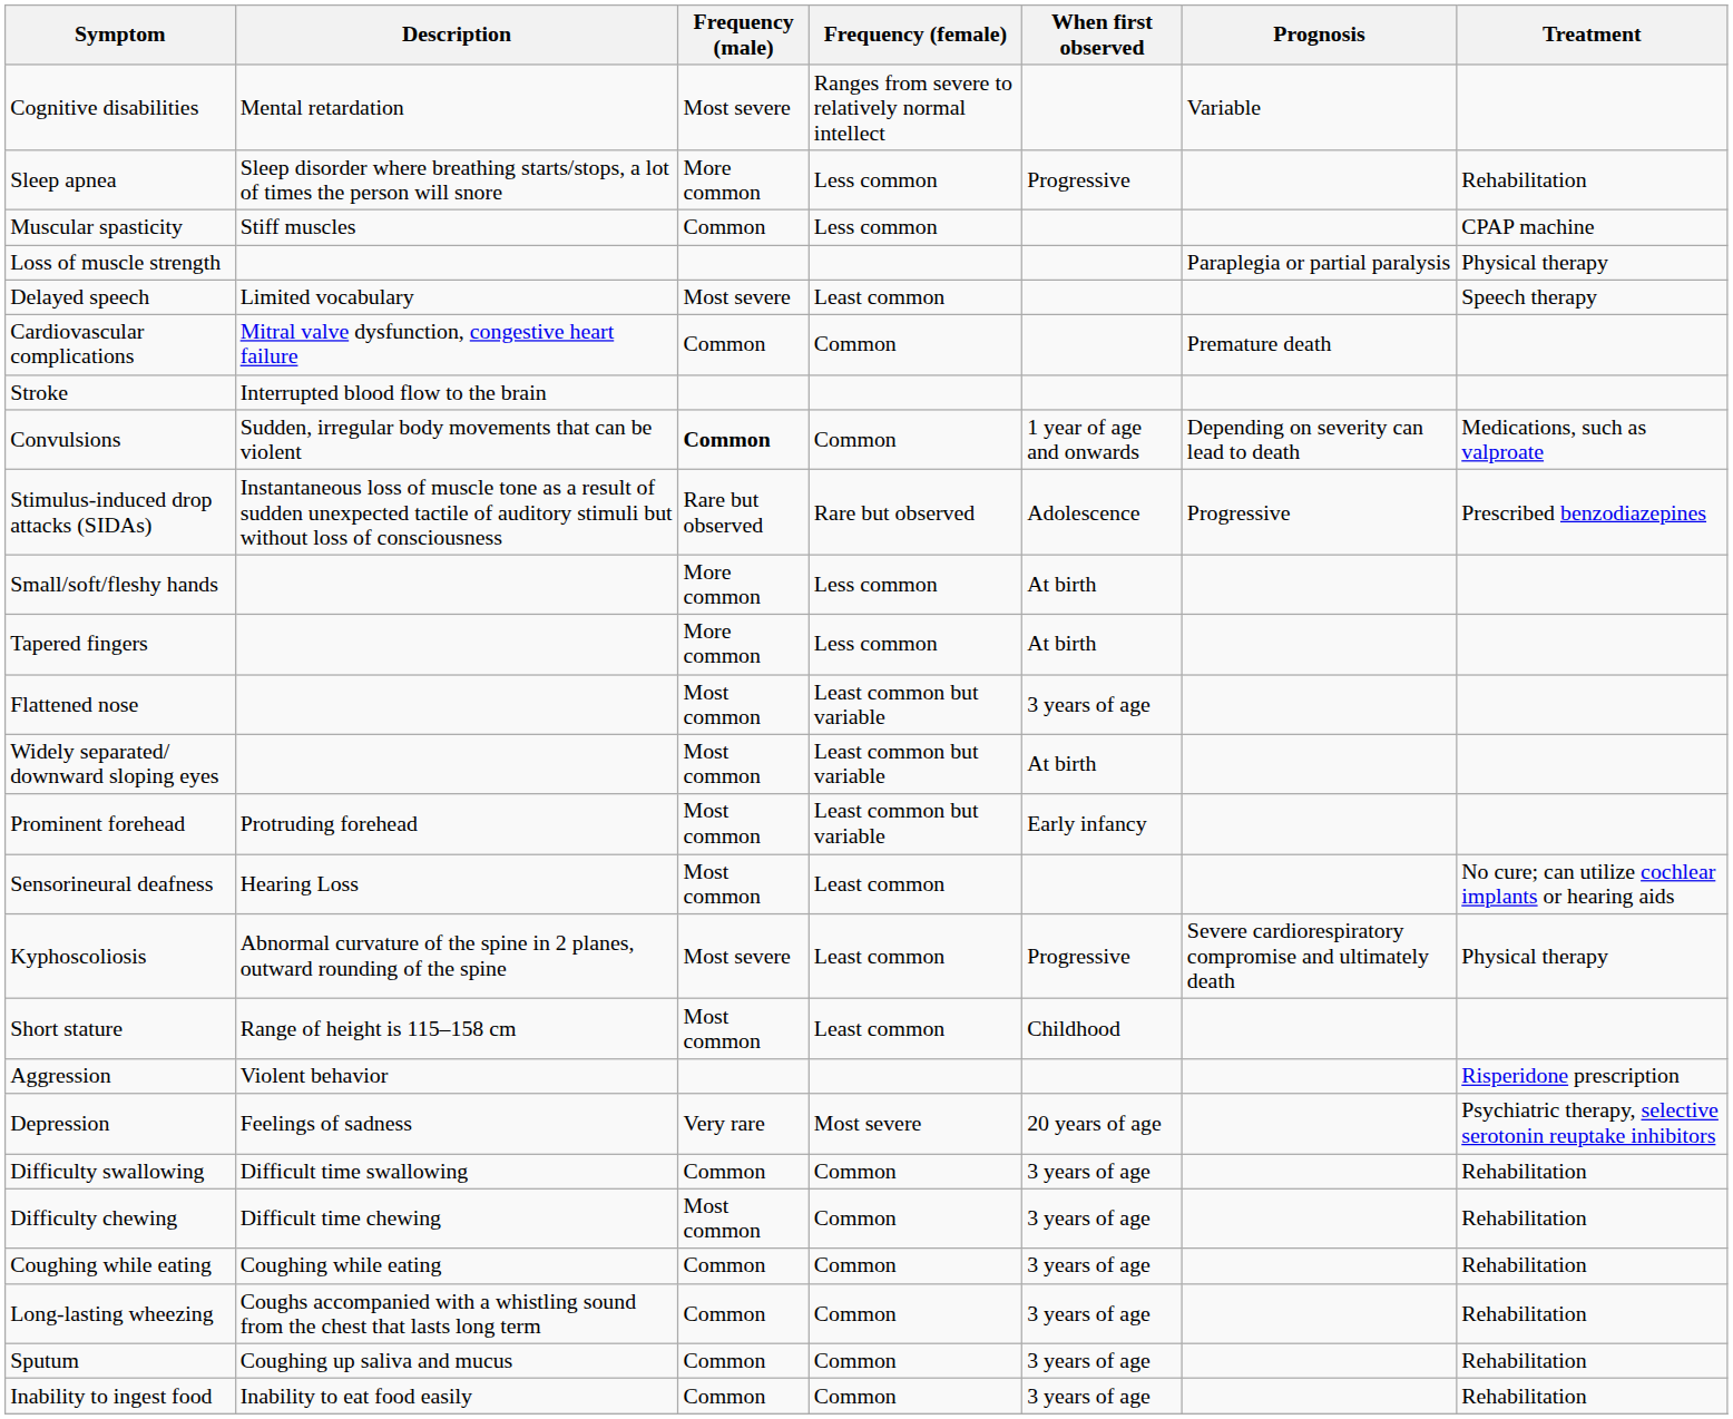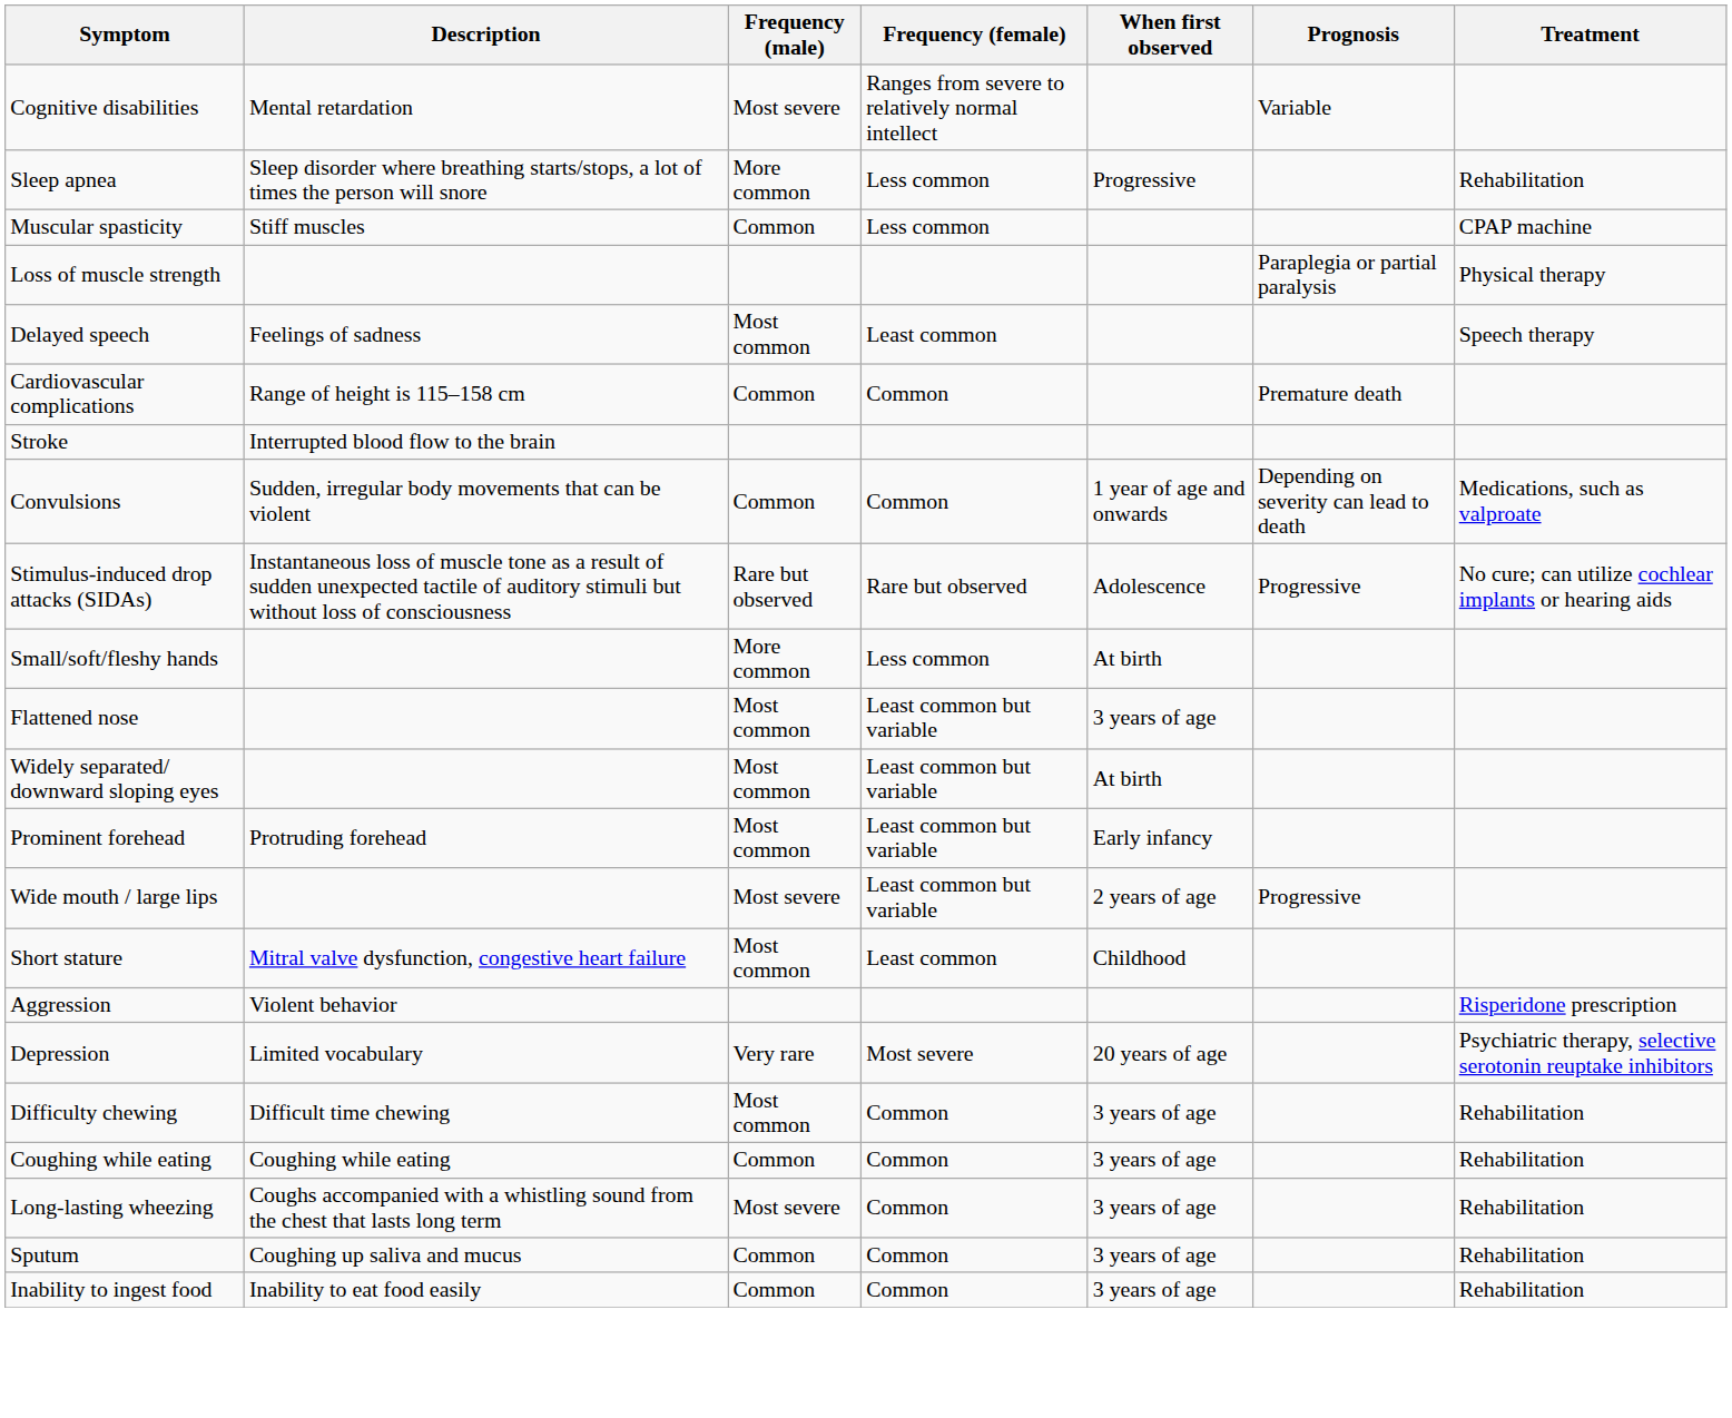 <table class="wikitable">
 <tr>
 <th>Symptom</th>
 <th>Description</th>
 <th>Frequency (male)</th>
 <th>Frequency (female)</th>
 <th>When first observed</th>
 <th>Prognosis</th>
 <th>Treatment</th>
 </tr>
 <tr>
 <td>Cognitive disabilities</td>
 <td>Mental retardation</td>
 <td>Most severe</td>
 <td>Ranges from severe to relatively normal intellect</td>
 <td></td>
 <td>Variable</td>
 <td></td>
 </tr>
 <tr>
 <td>Sleep apnea</td>
 <td>Sleep disorder where breathing starts/stops, a lot of times the person will snore</td>
 <td>More common</td>
 <td>Less common</td>
 <td>Progressive</td>
 <td></td>
 <td>Rehabilitation</td>
 </tr>
 <tr>
 <td>Muscular spasticity</td>
 <td>Stiff muscles</td>
 <td>Common</td>
 <td>Less common</td>
 <td></td>
 <td></td>
 <td>CPAP machine</td>
 </tr>
 <tr>
 <td>Loss of muscle strength</td>
 <td></td>
 <td></td>
 <td></td>
 <td></td>
 <td>Paraplegia or partial paralysis</td>
 <td>Physical therapy</td>
 </tr>
 <tr>
 <td>Delayed speech</td>
-<td>Limited vocabulary</td>
-<td>Most severe</td>
+<td>Feelings of sadness</td>
+<td>Most common</td>
 <td>Least common</td>
 <td></td>
 <td></td>
 <td>Speech therapy</td>
 </tr>
 <tr>
 <td>Cardiovascular complications</td>
-<td><a href='#'>Mitral valve</a> dysfunction, <a href='#'>congestive heart failure</a></td>
+<td>Range of height is 115–158 cm</td>
 <td>Common</td>
 <td>Common</td>
 <td></td>
 <td>Premature death</td>
 <td></td>
 </tr>
 <tr>
 <td>Stroke</td>
 <td>Interrupted blood flow to the brain</td>
 <td></td>
 <td></td>
 <td></td>
 <td></td>
 <td></td>
 </tr>
 <tr>
 <td>Convulsions</td>
 <td>Sudden, irregular body movements that can be violent</td>
-<td><strong>Common</strong></td>
+<td>Common</td>
 <td>Common</td>
 <td>1 year of age and onwards</td>
 <td>Depending on severity can lead to death</td>
 <td>Medications, such as <a href='#'>valproate</a></td>
 </tr>
 <tr>
 <td>Stimulus-induced drop attacks (SIDAs)</td>
 <td>Instantaneous loss of muscle tone as a result of sudden unexpected tactile of auditory stimuli but without loss of consciousness</td>
 <td>Rare but observed</td>
 <td>Rare but observed</td>
 <td>Adolescence</td>
 <td>Progressive</td>
-<td>Prescribed <a href='#'>benzodiazepines</a></td>
+<td>No cure; can utilize <a href='#'>cochlear implants</a> or hearing aids</td>
 </tr>
 <tr>
 <td>Small/soft/fleshy hands</td>
-<td></td>
-<td>More common</td>
-<td>Less common</td>
-<td>At birth</td>
-<td></td>
-<td></td>
-</tr>
-<tr>
-<td>Tapered fingers</td>
 <td></td>
 <td>More common</td>
 <td>Less common</td>
 <td>At birth</td>
 <td></td>
 <td></td>
 </tr>
 <tr>
 <td>Flattened nose</td>
 <td></td>
 <td>Most common</td>
 <td>Least common but variable</td>
 <td>3 years of age</td>
 <td></td>
 <td></td>
 </tr>
 <tr>
 <td>Widely separated/ downward sloping eyes</td>
 <td></td>
 <td>Most common</td>
 <td>Least common but variable</td>
 <td>At birth</td>
 <td></td>
 <td></td>
 </tr>
 <tr>
 <td>Prominent forehead</td>
 <td>Protruding forehead</td>
 <td>Most common</td>
 <td>Least common but variable</td>
 <td>Early infancy</td>
 <td></td>
 <td></td>
 </tr>
 <tr>
-<td>Sensorineural deafness</td>
-<td>Hearing Loss</td>
-<td>Most common</td>
-<td>Least common</td>
+<td>Wide mouth / large lips</td>
 <td></td>
+<td>Most severe</td>
+<td>Least common but variable</td>
+<td>2 years of age</td>
+<td>Progressive</td>
 <td></td>
-<td>No cure; can utilize <a href='#'>cochlear implants</a> or hearing aids</td>
-</tr>
-<tr>
-<td>Kyphoscoliosis</td>
-<td>Abnormal curvature of the spine in 2 planes, outward rounding of the spine</td>
-<td>Most severe</td>
-<td>Least common</td>
-<td>Progressive</td>
-<td>Severe cardiorespiratory compromise and ultimately death</td>
-<td>Physical therapy</td>
 </tr>
 <tr>
 <td>Short stature</td>
-<td>Range of height is 115–158 cm</td>
+<td><a href='#'>Mitral valve</a> dysfunction, <a href='#'>congestive heart failure</a></td>
 <td>Most common</td>
 <td>Least common</td>
 <td>Childhood</td>
 <td></td>
 <td></td>
 </tr>
 <tr>
 <td>Aggression</td>
 <td>Violent behavior</td>
 <td></td>
 <td></td>
 <td></td>
 <td></td>
 <td><a href='#'>Risperidone</a> prescription</td>
 </tr>
 <tr>
 <td>Depression</td>
-<td>Feelings of sadness</td>
+<td>Limited vocabulary</td>
 <td>Very rare</td>
 <td>Most severe</td>
 <td>20 years of age</td>
 <td></td>
 <td>Psychiatric therapy, <a href='#'>selective serotonin reuptake inhibitors</a></td>
-</tr>
-<tr>
-<td>Difficulty swallowing</td>
-<td>Difficult time swallowing</td>
-<td>Common</td>
-<td>Common</td>
-<td>3 years of age</td>
-<td></td>
-<td>Rehabilitation</td>
 </tr>
 <tr>
 <td>Difficulty chewing</td>
 <td>Difficult time chewing</td>
 <td>Most common</td>
 <td>Common</td>
 <td>3 years of age</td>
 <td></td>
 <td>Rehabilitation</td>
 </tr>
 <tr>
 <td>Coughing while eating</td>
 <td>Coughing while eating</td>
 <td>Common</td>
 <td>Common</td>
 <td>3 years of age</td>
 <td></td>
 <td>Rehabilitation</td>
 </tr>
 <tr>
 <td>Long-lasting wheezing</td>
 <td>Coughs accompanied with a whistling sound from the chest that lasts long term</td>
-<td>Common</td>
+<td>Most severe</td>
 <td>Common</td>
 <td>3 years of age</td>
 <td></td>
 <td>Rehabilitation</td>
 </tr>
 <tr>
 <td>Sputum</td>
 <td>Coughing up saliva and mucus</td>
 <td>Common</td>
 <td>Common</td>
 <td>3 years of age</td>
 <td></td>
 <td>Rehabilitation</td>
 </tr>
 <tr>
 <td>Inability to ingest food</td>
 <td>Inability to eat food easily</td>
 <td>Common</td>
 <td>Common</td>
 <td>3 years of age</td>
 <td></td>
 <td>Rehabilitation</td>
 </tr>
 <tr>
 </tr>
 </table>
